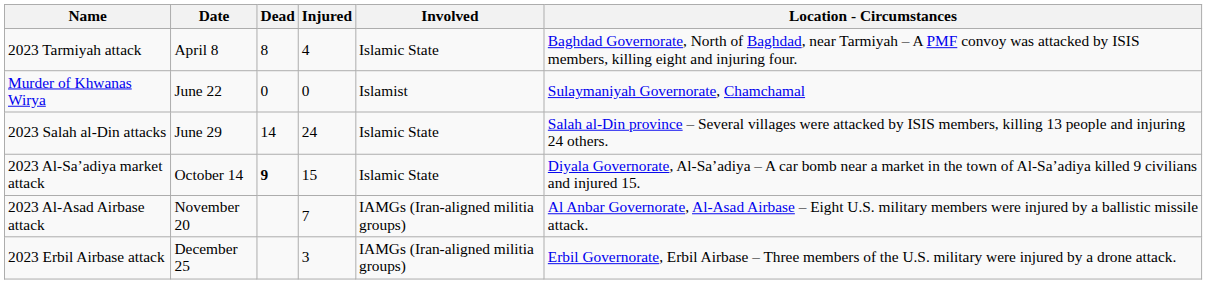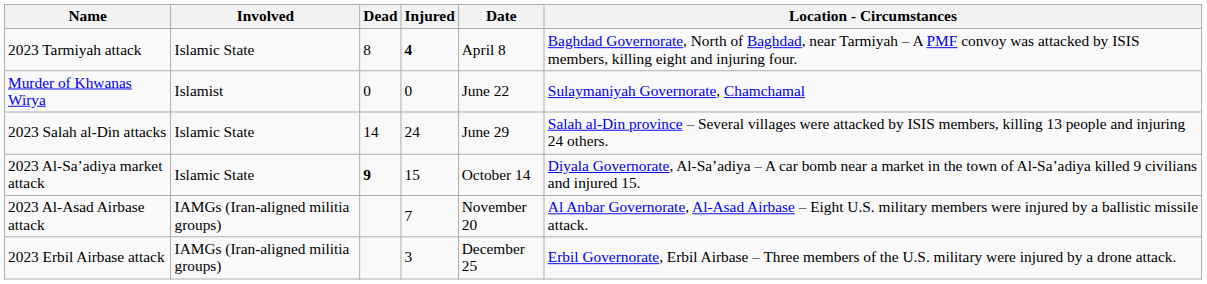 <table class="wikitable">
 <tr>
 <th>Name</th>
-<th>Date</th>
+<th>Involved</th>
 <th>Dead</th>
 <th>Injured</th>
-<th>Involved</th>
+<th>Date</th>
 <th>Location - Circumstances</th>
 </tr>
 <tr>
 <td>2023 Tarmiyah attack</td>
+<td>Islamic State</td>
+<td>8</td>
+<td><strong>4</strong></td>
 <td>April 8</td>
-<td>8</td>
-<td>4</td>
-<td>Islamic State</td>
 <td><a href='#'>Baghdad Governorate</a>, North of <a href='#'>Baghdad</a>, near Tarmiyah – A <a href='#'>PMF</a> convoy was attacked by ISIS members, killing eight and injuring four.</td>
 </tr>
 <tr>
 <td><a href='#'>Murder of Khwanas Wirya</a></td>
-<td>June 22</td>
+<td>Islamist</td>
 <td>0</td>
 <td>0</td>
-<td>Islamist</td>
+<td>June 22</td>
 <td><a href='#'>Sulaymaniyah Governorate</a>, <a href='#'>Chamchamal</a></td>
 </tr>
 <tr>
 <td>2023 Salah al-Din attacks</td>
-<td>June 29</td>
+<td>Islamic State</td>
 <td>14</td>
 <td>24</td>
-<td>Islamic State</td>
+<td>June 29</td>
 <td><a href='#'>Salah al-Din province</a> – Several villages were attacked by ISIS members, killing 13 people and injuring 24 others.</td>
 </tr>
 <tr>
 <td>2023 Al-Sa’adiya market attack</td>
-<td>October 14</td>
+<td>Islamic State</td>
 <td><strong>9</strong></td>
 <td>15</td>
-<td>Islamic State</td>
+<td>October 14</td>
 <td><a href='#'>Diyala Governorate</a>, Al-Sa’adiya – A car bomb near a market in the town of Al-Sa’adiya killed 9 civilians and injured 15.</td>
 </tr>
 <tr>
 <td>2023 Al-Asad Airbase attack</td>
-<td>November 20</td>
+<td>IAMGs (Iran-aligned militia groups)</td>
 <td></td>
 <td>7</td>
-<td>IAMGs (Iran-aligned militia groups)</td>
+<td>November 20</td>
 <td><a href='#'>Al Anbar Governorate</a>, <a href='#'>Al-Asad Airbase</a> – Eight U.S. military members were injured by a ballistic missile attack.</td>
 </tr>
 <tr>
 <td>2023 Erbil Airbase attack</td>
-<td>December 25</td>
+<td>IAMGs (Iran-aligned militia groups)</td>
 <td></td>
 <td>3</td>
-<td>IAMGs (Iran-aligned militia groups)</td>
+<td>December 25</td>
 <td><a href='#'>Erbil Governorate</a>, Erbil Airbase – Three members of the U.S. military were injured by a drone attack.</td>
 </tr>
 </table>
